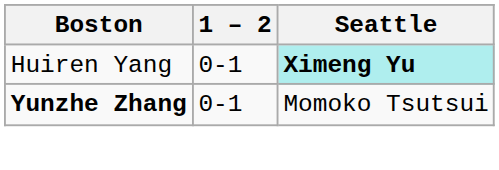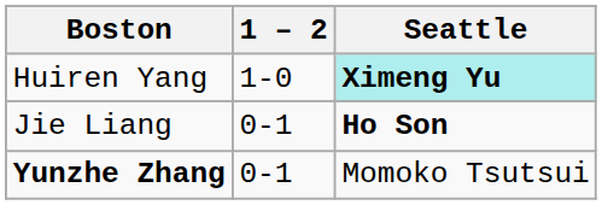 <table class="wikitable">
 <tr>
 <th>Boston</th>
 <th>1 – 2</th>
 <th>Seattle</th>
 </tr>
 <tr>
 <td>Huiren Yang</td>
+<td>1-0</td>
+<td style="background: paleturquoise;"><strong>Ximeng Yu</strong></td>
+</tr>
+<tr>
+<td>Jie Liang</td>
 <td>0-1</td>
-<td style="background: paleturquoise;"><strong>Ximeng Yu</strong></td>
+<td><strong>Ho Son</strong></td>
 </tr>
 <tr>
 <td><strong>Yunzhe Zhang</strong></td>
 <td>0-1</td>
 <td>Momoko Tsutsui</td>
 </tr>
 </table>
